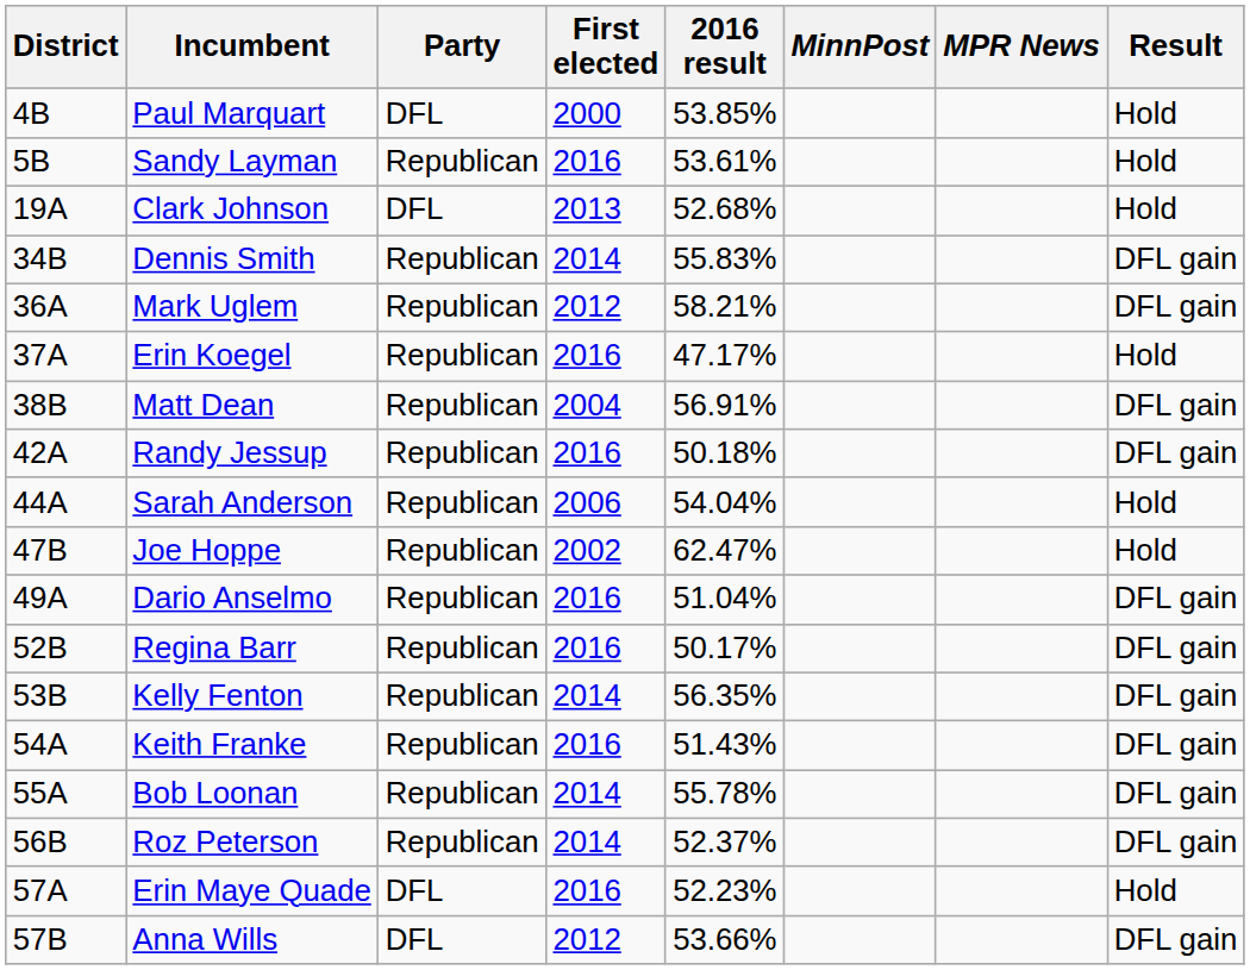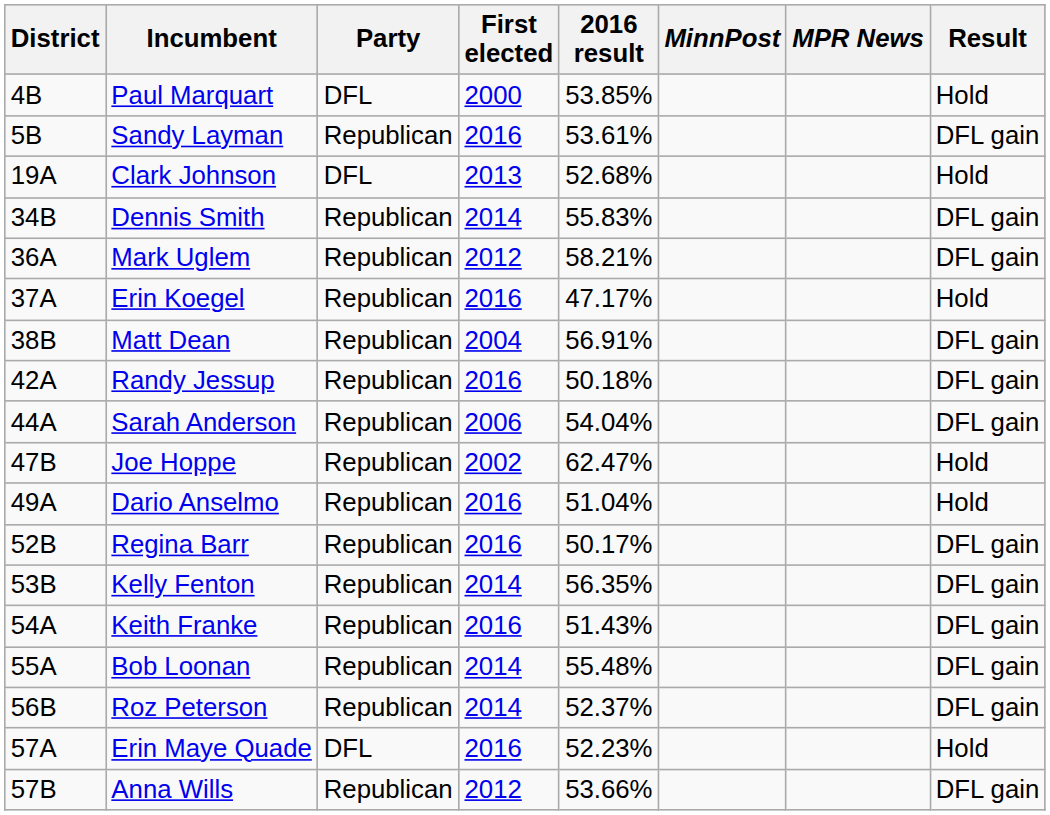 <table class="wikitable sortable">
 <tr>
 <th>District</th>
 <th>Incumbent</th>
 <th>Party</th>
 <th>First<br>elected</th>
 <th>2016<br>result</th>
 <th><em>MinnPost</em><br></th>
 <th><em>MPR News</em><br></th>
 <th>Result</th>
 </tr>
 <tr>
 <td data-sort-value="8">4B</td>
 <td data-sort-value="Marquart, Paul"><a href='#'>Paul Marquart</a></td>
 <td>DFL</td>
 <td><a href='#'>2000</a></td>
 <td align="right" >53.85%</td>
 <td></td>
 <td></td>
 <td>Hold</td>
 </tr>
 <tr>
 <td data-sort-value="10">5B</td>
 <td data-sort-value="Layman, Sandy"><a href='#'>Sandy Layman</a></td>
 <td>Republican</td>
 <td><a href='#'>2016</a></td>
 <td align="right" >53.61%</td>
 <td></td>
 <td></td>
-<td>Hold</td>
+<td>DFL gain</td>
 </tr>
 <tr>
 <td data-sort-value="37">19A</td>
 <td data-sort-value="Johnson, Clark"><a href='#'>Clark Johnson</a></td>
 <td>DFL</td>
 <td><a href='#'>2013</a></td>
 <td align="right" >52.68%</td>
 <td></td>
 <td></td>
 <td>Hold</td>
 </tr>
 <tr>
 <td data-sort-value="68">34B</td>
 <td data-sort-value="Smith, Dennis"><a href='#'>Dennis Smith</a></td>
 <td>Republican</td>
 <td><a href='#'>2014</a></td>
 <td align="right" >55.83%</td>
 <td></td>
 <td></td>
 <td>DFL gain</td>
 </tr>
 <tr>
 <td data-sort-value="71">36A</td>
 <td data-sort-value="Uglem, Mark"><a href='#'>Mark Uglem</a></td>
 <td>Republican</td>
 <td><a href='#'>2012</a></td>
 <td align="right" >58.21%</td>
 <td></td>
 <td></td>
 <td>DFL gain</td>
 </tr>
 <tr>
 <td data-sort-value="73">37A</td>
 <td data-sort-value="Koegel, Erin"><a href='#'>Erin Koegel</a></td>
 <td>Republican</td>
 <td><a href='#'>2016</a></td>
 <td align="right" >47.17%</td>
 <td></td>
 <td></td>
 <td>Hold</td>
 </tr>
 <tr>
 <td data-sort-value="76">38B</td>
 <td data-sort-value="Dean, Matt"><a href='#'>Matt Dean</a></td>
 <td>Republican</td>
 <td><a href='#'>2004</a></td>
 <td align="right" >56.91%</td>
 <td></td>
 <td></td>
 <td>DFL gain</td>
 </tr>
 <tr>
 <td data-sort-value="83">42A</td>
 <td data-sort-value="Jessup, Randy"><a href='#'>Randy Jessup</a></td>
 <td>Republican</td>
 <td><a href='#'>2016</a></td>
 <td align="right" >50.18%</td>
 <td></td>
 <td></td>
 <td>DFL gain</td>
 </tr>
 <tr>
 <td data-sort-value="87">44A</td>
 <td data-sort-value="Anderson, Sarah"><a href='#'>Sarah Anderson</a></td>
 <td>Republican</td>
 <td><a href='#'>2006</a></td>
 <td align="right" >54.04%</td>
 <td></td>
 <td></td>
-<td>Hold</td>
+<td>DFL gain</td>
 </tr>
 <tr>
 <td data-sort-value="94">47B</td>
 <td data-sort-value="Hoppe, Joe"><a href='#'>Joe Hoppe</a></td>
 <td>Republican</td>
 <td><a href='#'>2002</a></td>
 <td align="right" >62.47%</td>
 <td></td>
 <td></td>
 <td>Hold</td>
 </tr>
 <tr>
 <td data-sort-value="97">49A</td>
 <td data-sort-value="Anselmo, Dario"><a href='#'>Dario Anselmo</a></td>
 <td>Republican</td>
 <td><a href='#'>2016</a></td>
 <td align="right" >51.04%</td>
 <td></td>
 <td></td>
-<td>DFL gain</td>
+<td>Hold</td>
 </tr>
 <tr>
 <td data-sort-value="104">52B</td>
 <td data-sort-value="Barr, Regina"><a href='#'>Regina Barr</a></td>
 <td>Republican</td>
 <td><a href='#'>2016</a></td>
 <td align="right" >50.17%</td>
 <td></td>
 <td></td>
 <td>DFL gain</td>
 </tr>
 <tr>
 <td data-sort-value="106">53B</td>
 <td data-sort-value="Fenton, Kelly"><a href='#'>Kelly Fenton</a></td>
 <td>Republican</td>
 <td><a href='#'>2014</a></td>
 <td align="right" >56.35%</td>
 <td></td>
 <td></td>
 <td>DFL gain</td>
 </tr>
 <tr>
 <td data-sort-value="107">54A</td>
 <td data-sort-value="Franke, Keith"><a href='#'>Keith Franke</a></td>
 <td>Republican</td>
 <td><a href='#'>2016</a></td>
 <td align="right" >51.43%</td>
 <td></td>
 <td></td>
 <td>DFL gain</td>
 </tr>
 <tr>
 <td data-sort-value="109">55A</td>
 <td data-sort-value="Loonan, Bob"><a href='#'>Bob Loonan</a></td>
 <td>Republican</td>
 <td><a href='#'>2014</a></td>
-<td align="right" >55.78%</td>
+<td align="right" >55.48%</td>
 <td></td>
 <td></td>
 <td>DFL gain</td>
 </tr>
 <tr>
 <td data-sort-value="112">56B</td>
 <td data-sort-value="Peterson, Roz"><a href='#'>Roz Peterson</a></td>
 <td>Republican</td>
 <td><a href='#'>2014</a></td>
 <td align="right" >52.37%</td>
 <td></td>
 <td></td>
 <td>DFL gain</td>
 </tr>
 <tr>
 <td data-sort-value="113">57A</td>
 <td data-sort-value="Maye Quade, Erin"><a href='#'>Erin Maye Quade</a></td>
 <td>DFL</td>
 <td><a href='#'>2016</a></td>
 <td align="right" >52.23%</td>
 <td></td>
 <td></td>
 <td>Hold</td>
 </tr>
 <tr>
 <td data-sort-value="114">57B</td>
 <td data-sort-value="Wills, Anna"><a href='#'>Anna Wills</a></td>
-<td>DFL</td>
+<td>Republican</td>
 <td><a href='#'>2012</a></td>
 <td align="right" >53.66%</td>
 <td></td>
 <td></td>
 <td>DFL gain</td>
 </tr>
 </table>
